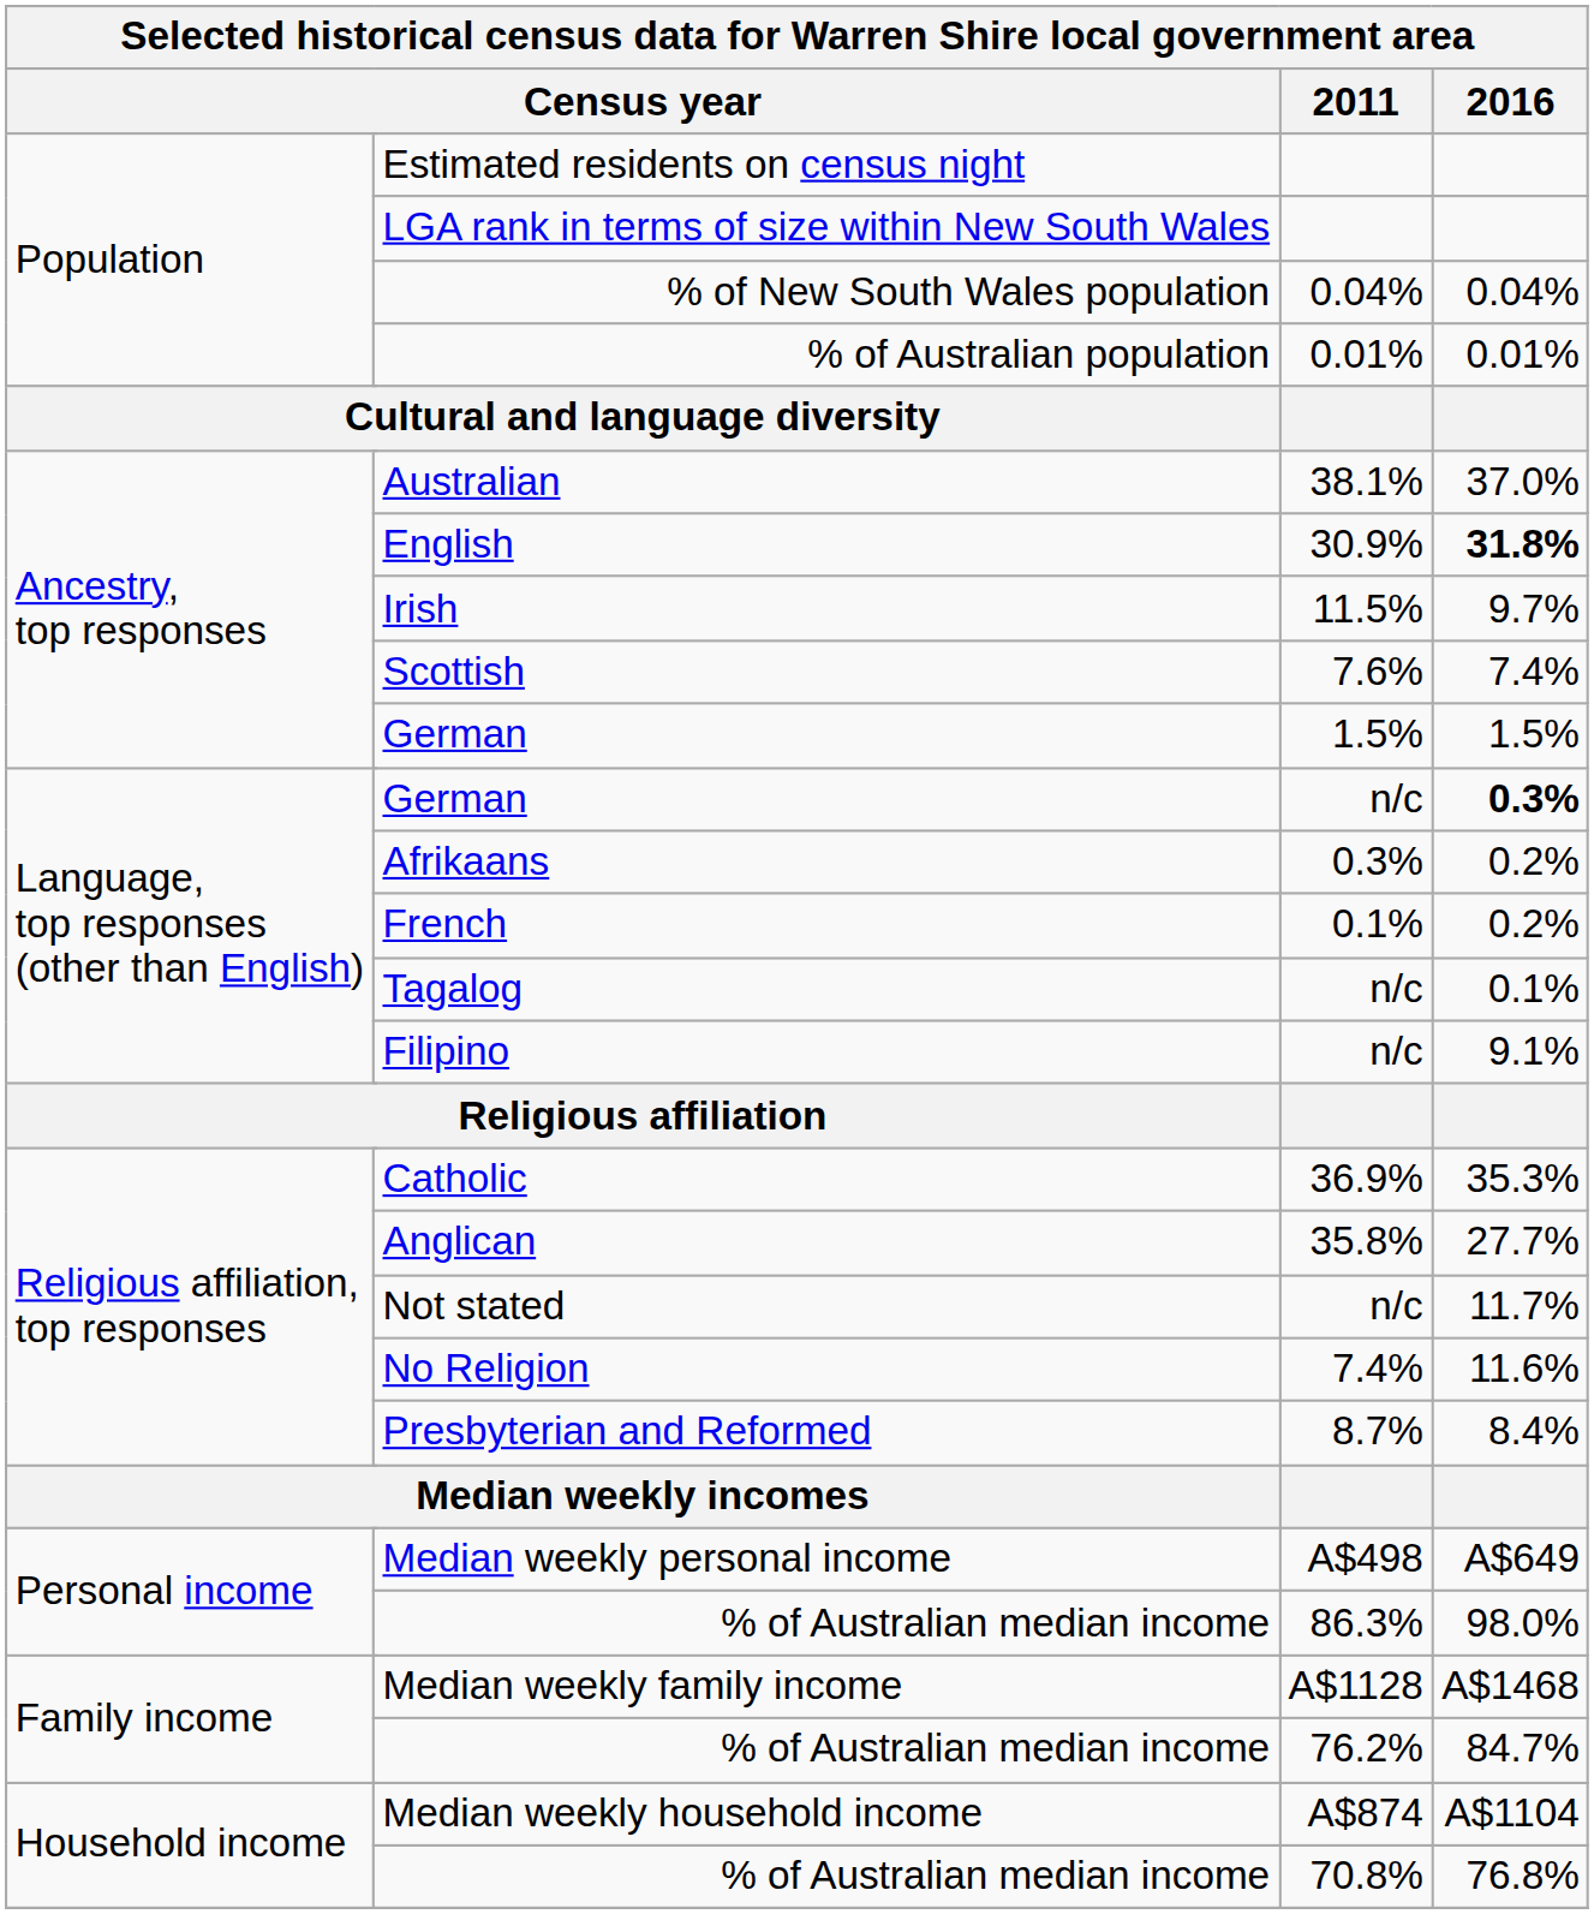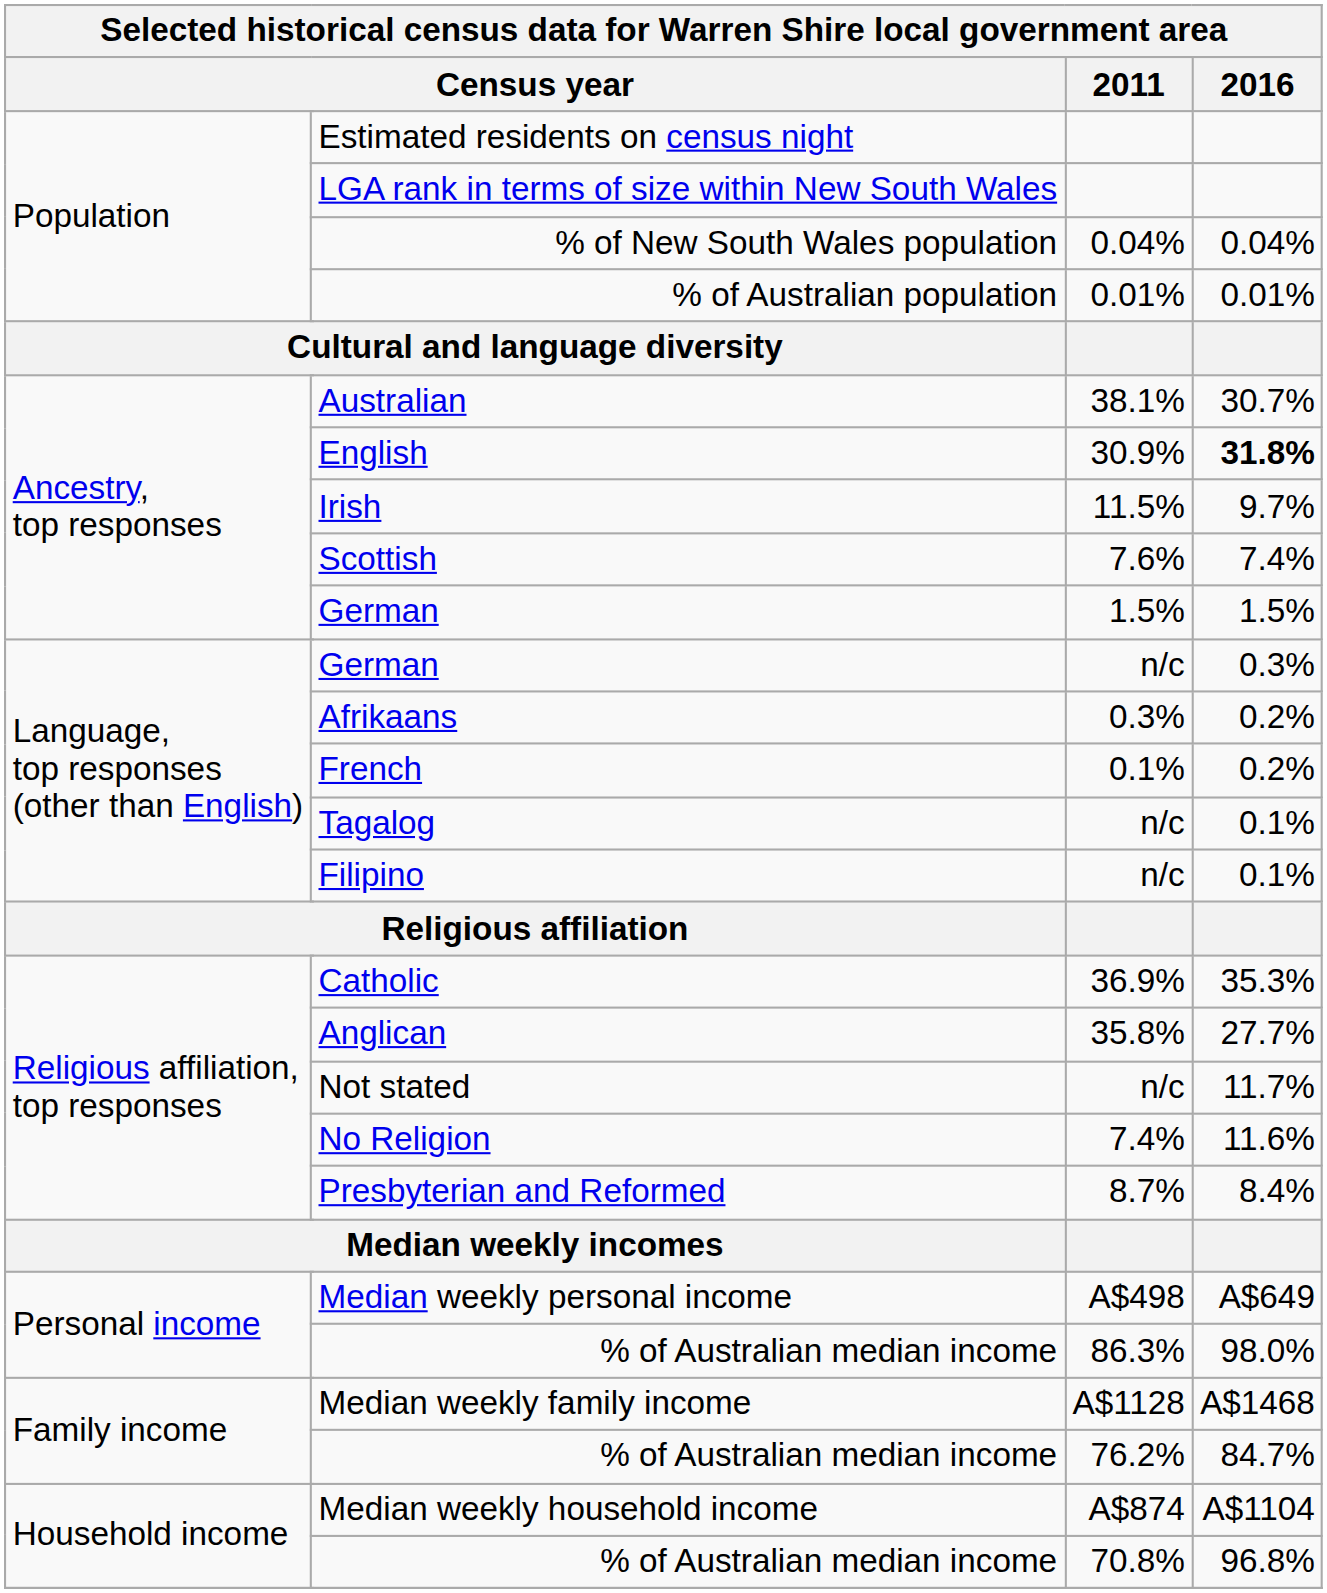 <table class="wikitable">
 <tr>
 <th colspan=7>Selected historical census data for Warren Shire local government area</th>
 </tr>
 <tr>
 <th colspan=3>Census year</th>
 <th>2011</th>
 <th>2016</th>
 </tr>
 <tr>
 <td rowspan=4 colspan="2">Population</td>
 <td>Estimated residents on <a href='#'>census night</a></td>
 <td align="right"></td>
 <td align="right"> </td>
 </tr>
 <tr>
 <td align="right"><a href='#'>LGA rank in terms of size within New South Wales</a></td>
 <td align="right"></td>
 <td align="right"> </td>
 </tr>
 <tr>
 <td align="right">% of New South Wales population</td>
 <td align="right">0.04%</td>
 <td align="right"> 0.04%</td>
 </tr>
 <tr>
 <td align="right">% of Australian population</td>
 <td align="right">0.01%</td>
 <td align="right"> 0.01%</td>
 </tr>
 <tr>
 <th colspan=3>Cultural and language diversity</th>
 <th></th>
 <th></th>
 </tr>
 <tr>
 <td rowspan=5 colspan=2><a href='#'>Ancestry</a>,<br>top responses</td>
 <td><a href='#'>Australian</a></td>
 <td align="right">38.1%</td>
-<td align="right"> 37.0%</td>
+<td align="right"> 30.7%</td>
 </tr>
 <tr>
 <td><a href='#'>English</a></td>
 <td align="right">30.9%</td>
 <td align="right"><strong> 31.8%</strong></td>
 </tr>
 <tr>
 <td><a href='#'>Irish</a></td>
 <td align="right">11.5%</td>
 <td align="right"> 9.7%</td>
 </tr>
 <tr>
 <td><a href='#'>Scottish</a></td>
 <td align="right">7.6%</td>
 <td align="right"> 7.4%</td>
 </tr>
 <tr>
 <td><a href='#'>German</a></td>
 <td align="right">1.5%</td>
 <td align="right"> 1.5%</td>
 </tr>
 <tr>
 <td rowspan=5 colspan=2>Language,<br>top responses<br>(other than <a href='#'>English</a>)</td>
 <td><a href='#'>German</a></td>
 <td align="right">n/c</td>
-<td align="right"><strong> 0.3%</strong></td>
+<td align="right"> 0.3%</td>
 </tr>
 <tr>
 <td><a href='#'>Afrikaans</a></td>
 <td align="right">0.3%</td>
 <td align="right"> 0.2%</td>
 </tr>
 <tr>
 <td><a href='#'>French</a></td>
 <td align="right">0.1%</td>
 <td align="right"> 0.2%</td>
 </tr>
 <tr>
 <td><a href='#'>Tagalog</a></td>
 <td align="right">n/c</td>
 <td align="right"> 0.1%</td>
 </tr>
 <tr>
 <td><a href='#'>Filipino</a></td>
 <td align="right">n/c</td>
-<td align="right"> 9.1%</td>
+<td align="right"> 0.1%</td>
 </tr>
 <tr>
 <th colspan=3>Religious affiliation</th>
 <th></th>
 <th></th>
 </tr>
 <tr>
 <td rowspan=5 colspan=2><a href='#'>Religious</a> affiliation,<br>top responses</td>
 <td><a href='#'>Catholic</a></td>
 <td align="right">36.9%</td>
 <td align="right"> 35.3%</td>
 </tr>
 <tr>
 <td><a href='#'>Anglican</a></td>
 <td align="right">35.8%</td>
 <td align="right"> 27.7%</td>
 </tr>
 <tr>
 <td>Not stated</td>
 <td align="right">n/c</td>
 <td align="right"> 11.7%</td>
 </tr>
 <tr>
 <td><a href='#'>No Religion</a></td>
 <td align="right">7.4%</td>
 <td align="right"> 11.6%</td>
 </tr>
 <tr>
 <td><a href='#'>Presbyterian and Reformed</a></td>
 <td align="right">8.7%</td>
 <td align="right"> 8.4%</td>
 </tr>
 <tr>
 <th colspan=3>Median weekly incomes</th>
 <th></th>
 <th></th>
 </tr>
 <tr>
 <td rowspan=2 colspan=2>Personal <a href='#'>income</a></td>
 <td><a href='#'>Median</a> weekly personal income</td>
 <td align="right">A$498</td>
 <td align="right">A$649</td>
 </tr>
 <tr>
 <td align="right">% of Australian median income</td>
 <td align="right">86.3%</td>
 <td align="right"> 98.0%</td>
 </tr>
 <tr>
 <td rowspan=2 colspan=2>Family income</td>
 <td>Median weekly family income</td>
 <td align="right">A$1128</td>
 <td align="right">A$1468</td>
 </tr>
 <tr>
 <td align="right">% of Australian median income</td>
 <td align="right">76.2%</td>
 <td align="right"> 84.7%</td>
 </tr>
 <tr>
 <td rowspan=2 colspan=2>Household income</td>
 <td>Median weekly household income</td>
 <td align="right">A$874</td>
 <td align="right">A$1104</td>
 </tr>
 <tr>
 <td align="right">% of Australian median income</td>
 <td align="right">70.8%</td>
-<td align="right"> 76.8%</td>
+<td align="right"> 96.8%</td>
 </tr>
 <tr>
 </tr>
 </table>
